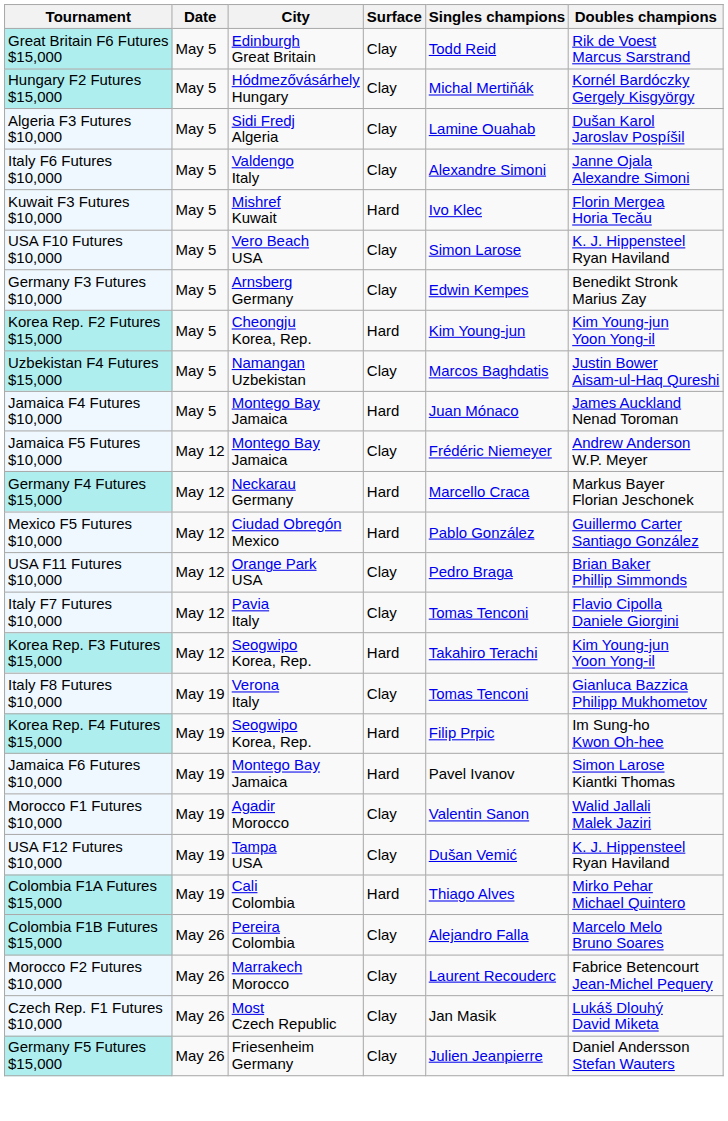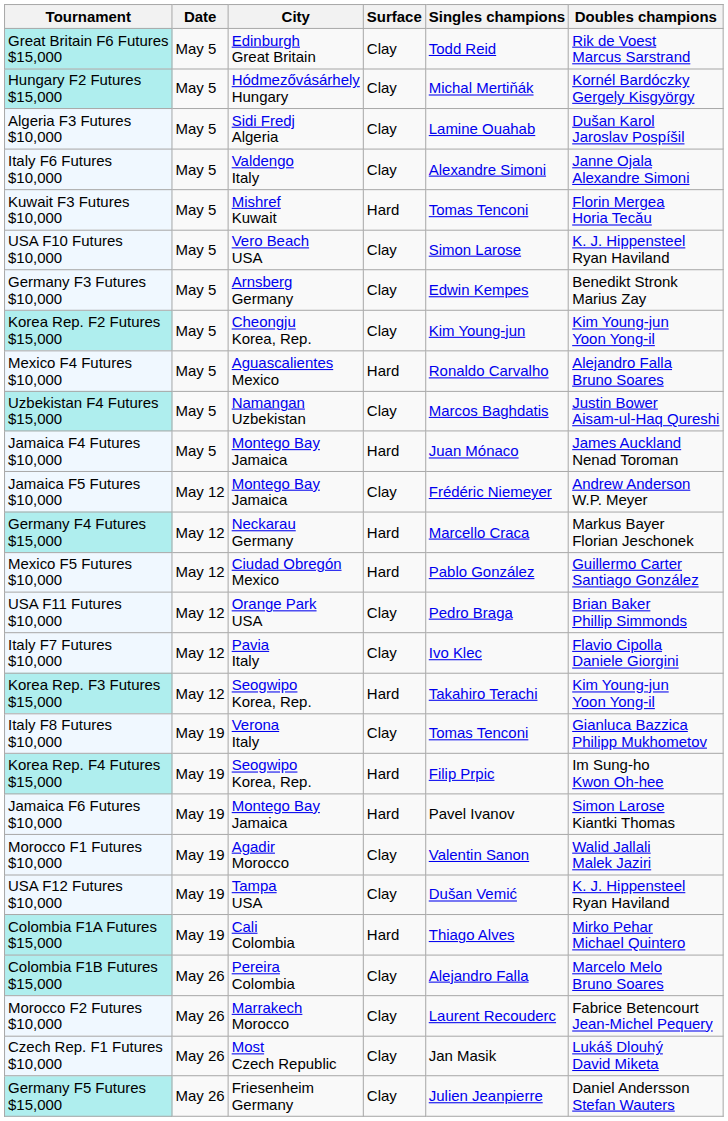 <table class="sortable wikitable" style="font-size:90%">
 <tr>
 <th>Tournament</th>
 <th>Date</th>
 <th>City</th>
 <th>Surface</th>
 <th>Singles champions</th>
 <th>Doubles champions</th>
 </tr>
 <tr>
 <td style="background:#afeeee;">Great Britain F6 Futures<br>$15,000</td>
 <td>May 5</td>
 <td><a href='#'>Edinburgh</a><br>Great Britain</td>
 <td>Clay</td>
 <td> <a href='#'>Todd Reid</a></td>
 <td> <a href='#'>Rik de Voest</a> <br> <a href='#'>Marcus Sarstrand</a></td>
 </tr>
 <tr>
 <td style="background:#afeeee;">Hungary F2 Futures<br>$15,000</td>
 <td>May 5</td>
 <td><a href='#'>Hódmezővásárhely</a><br>Hungary</td>
 <td>Clay</td>
 <td> <a href='#'>Michal Mertiňák</a></td>
 <td> <a href='#'>Kornél Bardóczky</a> <br> <a href='#'>Gergely Kisgyörgy</a></td>
 </tr>
 <tr>
 <td style="background:#f0f8ff;">Algeria F3 Futures<br>$10,000</td>
 <td>May 5</td>
 <td><a href='#'>Sidi Fredj</a><br>Algeria</td>
 <td>Clay</td>
 <td> <a href='#'>Lamine Ouahab</a></td>
 <td> <a href='#'>Dušan Karol</a> <br> <a href='#'>Jaroslav Pospíšil</a></td>
 </tr>
 <tr>
 <td style="background:#f0f8ff;">Italy F6 Futures<br>$10,000</td>
 <td>May 5</td>
 <td><a href='#'>Valdengo</a><br>Italy</td>
 <td>Clay</td>
 <td> <a href='#'>Alexandre Simoni</a></td>
 <td> <a href='#'>Janne Ojala</a> <br> <a href='#'>Alexandre Simoni</a></td>
 </tr>
 <tr>
 <td style="background:#f0f8ff;">Kuwait F3 Futures<br>$10,000</td>
 <td>May 5</td>
 <td><a href='#'>Mishref</a><br>Kuwait</td>
 <td>Hard</td>
-<td> <a href='#'>Ivo Klec</a></td>
+<td> <a href='#'>Tomas Tenconi</a></td>
 <td> <a href='#'>Florin Mergea</a> <br> <a href='#'>Horia Tecău</a></td>
 </tr>
 <tr>
 <td style="background:#f0f8ff;">USA F10 Futures<br>$10,000</td>
 <td>May 5</td>
 <td><a href='#'>Vero Beach</a><br>USA</td>
 <td>Clay</td>
 <td> <a href='#'>Simon Larose</a></td>
 <td> <a href='#'>K. J. Hippensteel</a> <br> Ryan Haviland</td>
 </tr>
 <tr>
 <td style="background:#f0f8ff;">Germany F3 Futures<br>$10,000</td>
 <td>May 5</td>
 <td><a href='#'>Arnsberg</a><br>Germany</td>
 <td>Clay</td>
 <td> <a href='#'>Edwin Kempes</a></td>
 <td> Benedikt Stronk <br> Marius Zay</td>
 </tr>
 <tr>
 <td style="background:#afeeee;">Korea Rep. F2 Futures<br>$15,000</td>
 <td>May 5</td>
 <td><a href='#'>Cheongju</a><br>Korea, Rep.</td>
-<td>Hard</td>
+<td>Clay</td>
 <td> <a href='#'>Kim Young-jun</a></td>
 <td> <a href='#'>Kim Young-jun</a> <br> <a href='#'>Yoon Yong-il</a></td>
+</tr>
+<tr>
+<td style="background:#f0f8ff;">Mexico F4 Futures<br>$10,000</td>
+<td>May 5</td>
+<td><a href='#'>Aguascalientes</a><br>Mexico</td>
+<td>Hard</td>
+<td> <a href='#'>Ronaldo Carvalho</a></td>
+<td> <a href='#'>Alejandro Falla</a> <br> <a href='#'>Bruno Soares</a></td>
 </tr>
 <tr>
 <td style="background:#afeeee;">Uzbekistan F4 Futures<br>$15,000</td>
 <td>May 5</td>
 <td><a href='#'>Namangan</a><br>Uzbekistan</td>
 <td>Clay</td>
 <td> <a href='#'>Marcos Baghdatis</a></td>
 <td> <a href='#'>Justin Bower</a> <br> <a href='#'>Aisam-ul-Haq Qureshi</a></td>
 </tr>
 <tr>
 <td style="background:#f0f8ff;">Jamaica F4 Futures<br>$10,000</td>
 <td>May 5</td>
 <td><a href='#'>Montego Bay</a><br>Jamaica</td>
 <td>Hard</td>
 <td> <a href='#'>Juan Mónaco</a></td>
 <td> <a href='#'>James Auckland</a> <br> Nenad Toroman</td>
 </tr>
 <tr>
 <td style="background:#f0f8ff;">Jamaica F5 Futures<br>$10,000</td>
 <td>May 12</td>
 <td><a href='#'>Montego Bay</a><br>Jamaica</td>
 <td>Clay</td>
 <td> <a href='#'>Frédéric Niemeyer</a></td>
 <td> <a href='#'>Andrew Anderson</a><br> W.P. Meyer</td>
 </tr>
 <tr>
 <td style="background:#afeeee;">Germany F4 Futures<br>$15,000</td>
 <td>May 12</td>
 <td><a href='#'>Neckarau</a><br>Germany</td>
 <td>Hard</td>
 <td> <a href='#'>Marcello Craca</a></td>
 <td> Markus Bayer <br> Florian Jeschonek</td>
 </tr>
 <tr>
 <td style="background:#f0f8ff;">Mexico F5 Futures<br>$10,000</td>
 <td>May 12</td>
 <td><a href='#'>Ciudad Obregón</a><br>Mexico</td>
 <td>Hard</td>
 <td> <a href='#'>Pablo González</a></td>
 <td> <a href='#'>Guillermo Carter</a> <br> <a href='#'>Santiago González</a></td>
 </tr>
 <tr>
 <td style="background:#f0f8ff;">USA F11 Futures<br>$10,000</td>
 <td>May 12</td>
 <td><a href='#'>Orange Park</a><br>USA</td>
 <td>Clay</td>
 <td> <a href='#'>Pedro Braga</a></td>
 <td> <a href='#'>Brian Baker</a> <br> <a href='#'>Phillip Simmonds</a></td>
 </tr>
 <tr>
 <td style="background:#f0f8ff;">Italy F7 Futures<br>$10,000</td>
 <td>May 12</td>
 <td><a href='#'>Pavia</a><br>Italy</td>
 <td>Clay</td>
-<td> <a href='#'>Tomas Tenconi</a></td>
+<td> <a href='#'>Ivo Klec</a></td>
 <td> <a href='#'>Flavio Cipolla</a> <br> <a href='#'>Daniele Giorgini</a></td>
 </tr>
 <tr>
 <td style="background:#afeeee;">Korea Rep. F3 Futures<br>$15,000</td>
 <td>May 12</td>
 <td><a href='#'>Seogwipo</a><br>Korea, Rep.</td>
 <td>Hard</td>
 <td> <a href='#'>Takahiro Terachi</a></td>
 <td> <a href='#'>Kim Young-jun</a> <br> <a href='#'>Yoon Yong-il</a></td>
 </tr>
 <tr>
 <td style="background:#f0f8ff;">Italy F8 Futures<br>$10,000</td>
 <td>May 19</td>
 <td><a href='#'>Verona</a><br>Italy</td>
 <td>Clay</td>
 <td> <a href='#'>Tomas Tenconi</a></td>
 <td> <a href='#'>Gianluca Bazzica</a> <br> <a href='#'>Philipp Mukhometov</a></td>
 </tr>
 <tr>
 <td style="background:#afeeee;">Korea Rep. F4 Futures<br>$15,000</td>
 <td>May 19</td>
 <td><a href='#'>Seogwipo</a><br>Korea, Rep.</td>
 <td>Hard</td>
 <td> <a href='#'>Filip Prpic</a></td>
 <td> Im Sung-ho <br> <a href='#'>Kwon Oh-hee</a></td>
 </tr>
 <tr>
 <td style="background:#f0f8ff;">Jamaica F6 Futures<br>$10,000</td>
 <td>May 19</td>
 <td><a href='#'>Montego Bay</a><br>Jamaica</td>
 <td>Hard</td>
 <td> Pavel Ivanov</td>
 <td> <a href='#'>Simon Larose</a> <br> Kiantki Thomas</td>
 </tr>
 <tr>
 <td style="background:#f0f8ff;">Morocco F1 Futures<br>$10,000</td>
 <td>May 19</td>
 <td><a href='#'>Agadir</a><br>Morocco</td>
 <td>Clay</td>
 <td> <a href='#'>Valentin Sanon</a></td>
 <td> <a href='#'>Walid Jallali</a> <br> <a href='#'>Malek Jaziri</a></td>
 </tr>
 <tr>
 <td style="background:#f0f8ff;">USA F12 Futures<br>$10,000</td>
 <td>May 19</td>
 <td><a href='#'>Tampa</a><br>USA</td>
 <td>Clay</td>
 <td> <a href='#'>Dušan Vemić</a></td>
 <td> <a href='#'>K. J. Hippensteel</a> <br> Ryan Haviland</td>
 </tr>
 <tr>
 <td style="background:#afeeee;">Colombia F1A Futures<br>$15,000</td>
 <td>May 19</td>
 <td><a href='#'>Cali</a><br>Colombia</td>
 <td>Hard</td>
 <td> <a href='#'>Thiago Alves</a></td>
 <td> <a href='#'>Mirko Pehar</a> <br> <a href='#'>Michael Quintero</a></td>
 </tr>
 <tr>
 <td style="background:#afeeee;">Colombia F1B Futures<br>$15,000</td>
 <td>May 26</td>
 <td><a href='#'>Pereira</a><br>Colombia</td>
 <td>Clay</td>
 <td> <a href='#'>Alejandro Falla</a></td>
 <td> <a href='#'>Marcelo Melo</a> <br> <a href='#'>Bruno Soares</a></td>
 </tr>
 <tr>
 <td style="background:#f0f8ff;">Morocco F2 Futures<br>$10,000</td>
 <td>May 26</td>
 <td><a href='#'>Marrakech</a><br>Morocco</td>
 <td>Clay</td>
 <td> <a href='#'>Laurent Recouderc</a></td>
 <td> Fabrice Betencourt <br> <a href='#'>Jean-Michel Pequery</a></td>
 </tr>
 <tr>
 <td style="background:#f0f8ff;">Czech Rep. F1 Futures<br>$10,000</td>
 <td>May 26</td>
 <td><a href='#'>Most</a><br>Czech Republic</td>
 <td>Clay</td>
 <td> Jan Masik</td>
 <td> <a href='#'>Lukáš Dlouhý</a> <br> <a href='#'>David Miketa</a></td>
 </tr>
 <tr>
 <td style="background:#afeeee;">Germany F5 Futures<br>$15,000</td>
 <td>May 26</td>
 <td>Friesenheim<br>Germany</td>
 <td>Clay</td>
 <td> <a href='#'>Julien Jeanpierre</a></td>
 <td> Daniel Andersson <br> <a href='#'>Stefan Wauters</a></td>
 </tr>
 </table>
